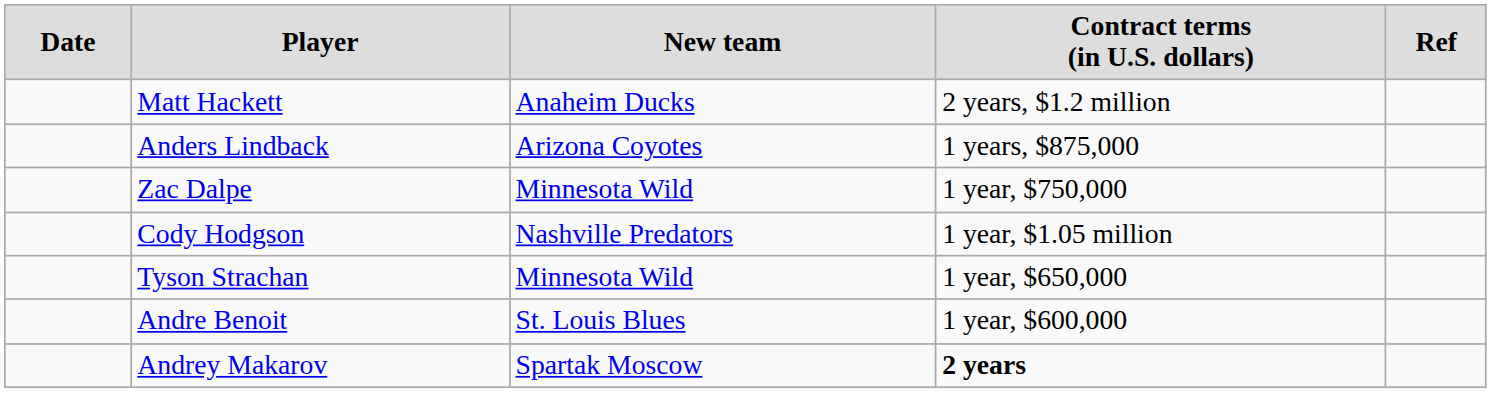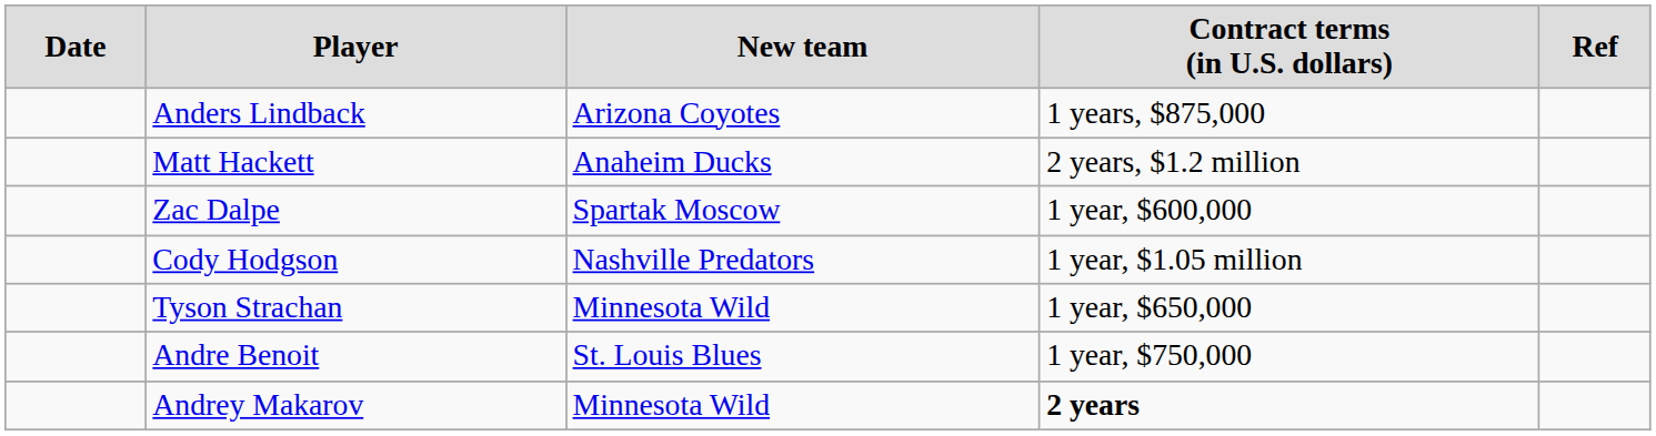 <table class="wikitable" width=97%>
 <tr align="center" bgcolor="#dddddd">
 <td><strong>Date</strong></td>
 <td><strong>Player</strong></td>
 <td><strong>New team</strong></td>
 <td><strong>Contract terms</strong><br><strong>(in U.S. dollars)</strong></td>
 <td><strong>Ref</strong></td>
 </tr>
 <tr>
 <td></td>
+<td><a href='#'>Anders Lindback</a></td>
+<td><a href='#'>Arizona Coyotes</a></td>
+<td>1 years, $875,000</td>
+<td></td>
+</tr>
+<tr>
+<td></td>
 <td><a href='#'>Matt Hackett</a></td>
 <td><a href='#'>Anaheim Ducks</a></td>
 <td>2 years, $1.2 million</td>
 <td></td>
 </tr>
 <tr>
 <td></td>
-<td><a href='#'>Anders Lindback</a></td>
-<td><a href='#'>Arizona Coyotes</a></td>
-<td>1 years, $875,000</td>
-<td></td>
-</tr>
-<tr>
-<td></td>
 <td><a href='#'>Zac Dalpe</a></td>
-<td><a href='#'>Minnesota Wild</a></td>
-<td>1 year, $750,000</td>
+<td><a href='#'>Spartak Moscow</a></td>
+<td>1 year, $600,000</td>
 <td></td>
 </tr>
 <tr>
 <td></td>
 <td><a href='#'>Cody Hodgson</a></td>
 <td><a href='#'>Nashville Predators</a></td>
 <td>1 year, $1.05 million</td>
 <td></td>
 </tr>
 <tr>
 <td></td>
 <td><a href='#'>Tyson Strachan</a></td>
 <td><a href='#'>Minnesota Wild</a></td>
 <td>1 year, $650,000</td>
 <td></td>
 </tr>
 <tr>
 <td></td>
 <td><a href='#'>Andre Benoit</a></td>
 <td><a href='#'>St. Louis Blues</a></td>
-<td>1 year, $600,000</td>
+<td>1 year, $750,000</td>
 <td></td>
 </tr>
 <tr>
 <td></td>
 <td><a href='#'>Andrey Makarov</a></td>
-<td><a href='#'>Spartak Moscow</a></td>
+<td><a href='#'>Minnesota Wild</a></td>
 <td><strong>2 years</strong></td>
 <td></td>
 </tr>
 </table>
